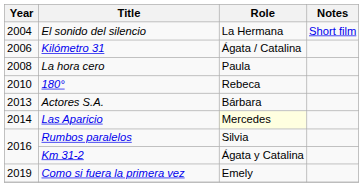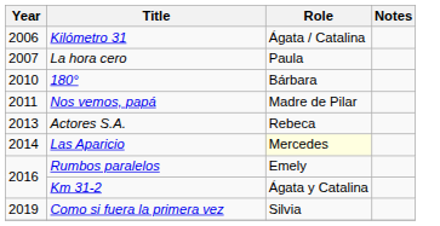 <table class="wikitable sortable">
 <tr>
 <th width="42">Year</th>
 <th width="250">Title</th>
 <th>Role</th>
 <th class="unsortable">Notes</th>
 </tr>
 <tr>
-<td>2004</td>
-<td><em>El sonido del silencio</em></td>
-<td>La Hermana</td>
-<td><a href='#'>Short film</a></td>
-</tr>
-<tr>
 <td>2006</td>
 <td><em><a href='#'>Kilómetro 31</a></em></td>
 <td>Ágata / Catalina</td>
 <td></td>
 </tr>
 <tr>
-<td>2008</td>
+<td>2007</td>
 <td><em>La hora cero</em></td>
 <td>Paula</td>
 <td></td>
 </tr>
 <tr>
 <td>2010</td>
 <td><em><a href='#'>180°</a></em></td>
-<td>Rebeca</td>
+<td>Bárbara</td>
+<td></td>
+</tr>
+<tr>
+<td>2011</td>
+<td><em><a href='#'>Nos vemos, papá</a></em></td>
+<td>Madre de Pilar</td>
 <td></td>
 </tr>
 <tr>
 <td>2013</td>
 <td><em>Actores S.A.</em></td>
-<td>Bárbara</td>
+<td>Rebeca</td>
 <td></td>
 </tr>
 <tr>
 <td>2014</td>
 <td><em><a href='#'>Las Aparicio</a></em></td>
 <td style="background: lightyellow;">Mercedes</td>
 <td></td>
 </tr>
 <tr>
 <td rowspan="2">2016</td>
 <td><em><a href='#'>Rumbos paralelos</a></em></td>
-<td>Silvia</td>
+<td>Emely</td>
 <td></td>
 </tr>
 <tr>
 <td><em><a href='#'>Km 31-2</a></em></td>
 <td>Ágata y Catalina</td>
 <td></td>
 </tr>
 <tr>
 <td>2019</td>
 <td><em><a href='#'>Como si fuera la primera vez</a></em></td>
-<td>Emely</td>
+<td>Silvia</td>
 <td></td>
 </tr>
 <tr>
 </tr>
 </table>
